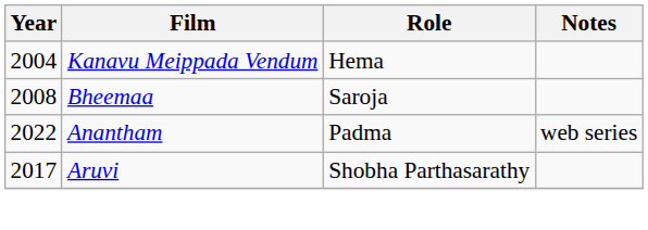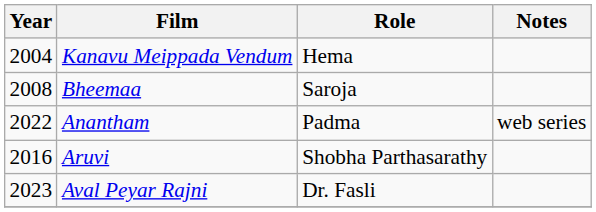 <table class="wikitable sortable">
 <tr>
 <th>Year</th>
 <th>Film</th>
 <th>Role</th>
 <th>Notes</th>
 </tr>
 <tr>
 <td>2004</td>
 <td><em><a href='#'>Kanavu Meippada Vendum</a></em></td>
 <td>Hema</td>
 <td></td>
 </tr>
 <tr>
 <td>2008</td>
 <td><em><a href='#'>Bheemaa</a></em></td>
 <td>Saroja</td>
 <td></td>
 </tr>
 <tr>
 <td>2022</td>
 <td><em><a href='#'>Anantham</a></em></td>
 <td>Padma</td>
 <td>web series</td>
 </tr>
 <tr>
-<td>2017</td>
+<td>2016</td>
 <td><em><a href='#'>Aruvi</a></em></td>
 <td>Shobha Parthasarathy</td>
 <td></td>
 </tr>
 <tr>
+<td>2023</td>
+<td><em><a href='#'>Aval Peyar Rajni</a></em></td>
+<td>Dr. Fasli</td>
+<td></td>
+</tr>
+<tr>
 </tr>
 </table>
